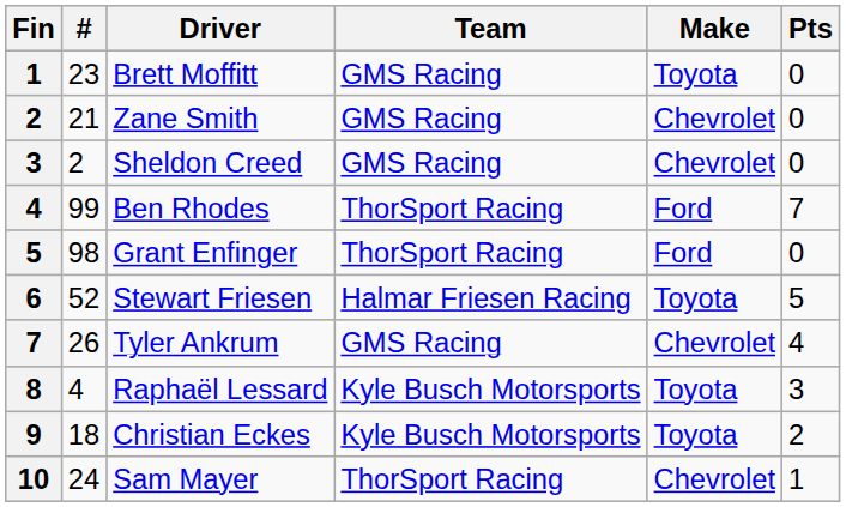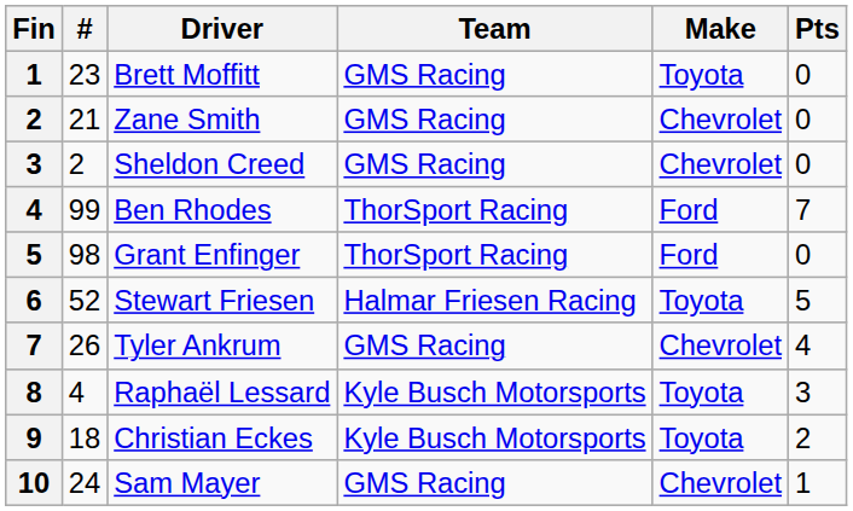 <table class="wikitable" style="font-size:95%">
 <tr>
 <th>Fin</th>
 <th>#</th>
 <th>Driver</th>
 <th>Team</th>
 <th>Make</th>
 <th>Pts</th>
 </tr>
 <tr>
 <th>1</th>
 <td>23</td>
 <td><a href='#'>Brett Moffitt</a></td>
 <td><a href='#'>GMS Racing</a></td>
 <td><a href='#'>Toyota</a></td>
 <td>0</td>
 </tr>
 <tr>
 <th>2</th>
 <td>21</td>
 <td><a href='#'>Zane Smith</a></td>
 <td><a href='#'>GMS Racing</a></td>
 <td><a href='#'>Chevrolet</a></td>
 <td>0</td>
 </tr>
 <tr>
 <th>3</th>
 <td>2</td>
 <td><a href='#'>Sheldon Creed</a></td>
 <td><a href='#'>GMS Racing</a></td>
 <td><a href='#'>Chevrolet</a></td>
 <td>0</td>
 </tr>
 <tr>
 <th>4</th>
 <td>99</td>
 <td><a href='#'>Ben Rhodes</a></td>
 <td><a href='#'>ThorSport Racing</a></td>
 <td><a href='#'>Ford</a></td>
 <td>7</td>
 </tr>
 <tr>
 <th>5</th>
 <td>98</td>
 <td><a href='#'>Grant Enfinger</a></td>
 <td><a href='#'>ThorSport Racing</a></td>
 <td><a href='#'>Ford</a></td>
 <td>0</td>
 </tr>
 <tr>
 <th>6</th>
 <td>52</td>
 <td><a href='#'>Stewart Friesen</a></td>
 <td><a href='#'>Halmar Friesen Racing</a></td>
 <td><a href='#'>Toyota</a></td>
 <td>5</td>
 </tr>
 <tr>
 <th>7</th>
 <td>26</td>
 <td><a href='#'>Tyler Ankrum</a></td>
 <td><a href='#'>GMS Racing</a></td>
 <td><a href='#'>Chevrolet</a></td>
 <td>4</td>
 </tr>
 <tr>
 <th>8</th>
 <td>4</td>
 <td><a href='#'>Raphaël Lessard</a></td>
 <td><a href='#'>Kyle Busch Motorsports</a></td>
 <td><a href='#'>Toyota</a></td>
 <td>3</td>
 </tr>
 <tr>
 <th>9</th>
 <td>18</td>
 <td><a href='#'>Christian Eckes</a></td>
 <td><a href='#'>Kyle Busch Motorsports</a></td>
 <td><a href='#'>Toyota</a></td>
 <td>2</td>
 </tr>
 <tr>
 <th>10</th>
 <td>24</td>
 <td><a href='#'>Sam Mayer</a></td>
-<td><a href='#'>ThorSport Racing</a></td>
+<td><a href='#'>GMS Racing</a></td>
 <td><a href='#'>Chevrolet</a></td>
 <td>1</td>
 </tr>
 </table>
